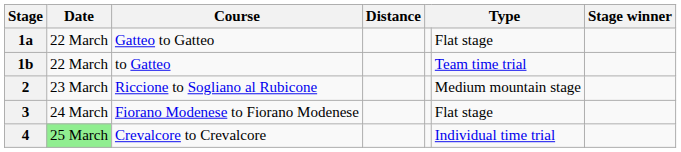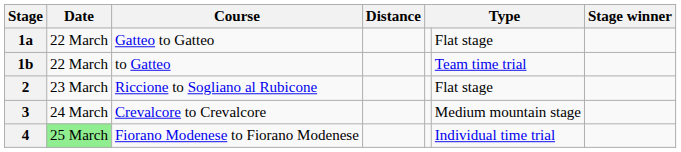 <table class="wikitable">
 <tr>
 <th scope="col">Stage</th>
 <th scope="col">Date</th>
 <th scope="col">Course</th>
 <th scope="col">Distance</th>
 <th scope="col" colspan="2">Type</th>
 <th scope="col">Stage winner</th>
 </tr>
 <tr>
 <th scope="row" style="text-align:center;">1a</th>
 <td style="text-align:center;">22 March</td>
 <td><a href='#'>Gatteo</a> to Gatteo</td>
 <td style="text-align:center;"></td>
 <td></td>
 <td>Flat stage</td>
 <td></td>
 </tr>
 <tr>
 <th scope="row" style="text-align:center;">1b</th>
 <td style="text-align:center;">22 March</td>
 <td> to <a href='#'>Gatteo</a></td>
 <td style="text-align:center;"></td>
 <td></td>
 <td><a href='#'>Team time trial</a></td>
 <td></td>
 </tr>
 <tr>
 <th scope="row" style="text-align:center;">2</th>
 <td style="text-align:center;">23 March</td>
 <td><a href='#'>Riccione</a> to <a href='#'>Sogliano al Rubicone</a></td>
 <td style="text-align:center;"></td>
 <td></td>
-<td>Medium mountain stage</td>
+<td>Flat stage</td>
 <td></td>
 </tr>
 <tr>
 <th scope="row" style="text-align:center;">3</th>
 <td style="text-align:center;">24 March</td>
-<td><a href='#'>Fiorano Modenese</a> to Fiorano Modenese</td>
+<td><a href='#'>Crevalcore</a> to Crevalcore</td>
 <td style="text-align:center;"></td>
 <td></td>
-<td>Flat stage</td>
+<td>Medium mountain stage</td>
 <td></td>
 </tr>
 <tr>
 <th scope="row" style="text-align:center;">4</th>
 <td style="background: lightgreen; text-align:center;">25 March</td>
-<td><a href='#'>Crevalcore</a> to Crevalcore</td>
+<td><a href='#'>Fiorano Modenese</a> to Fiorano Modenese</td>
 <td style="text-align:center;"></td>
 <td></td>
 <td><a href='#'>Individual time trial</a></td>
 <td></td>
 </tr>
 </table>
